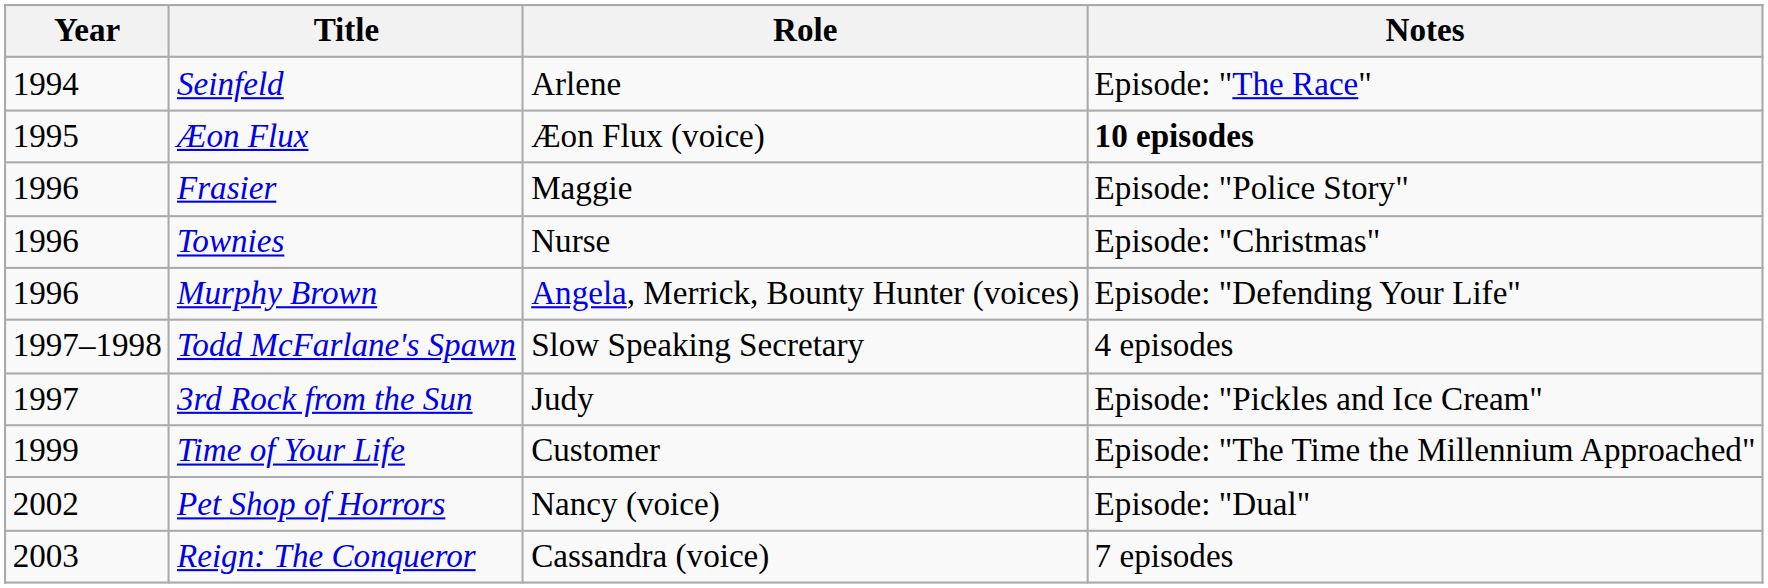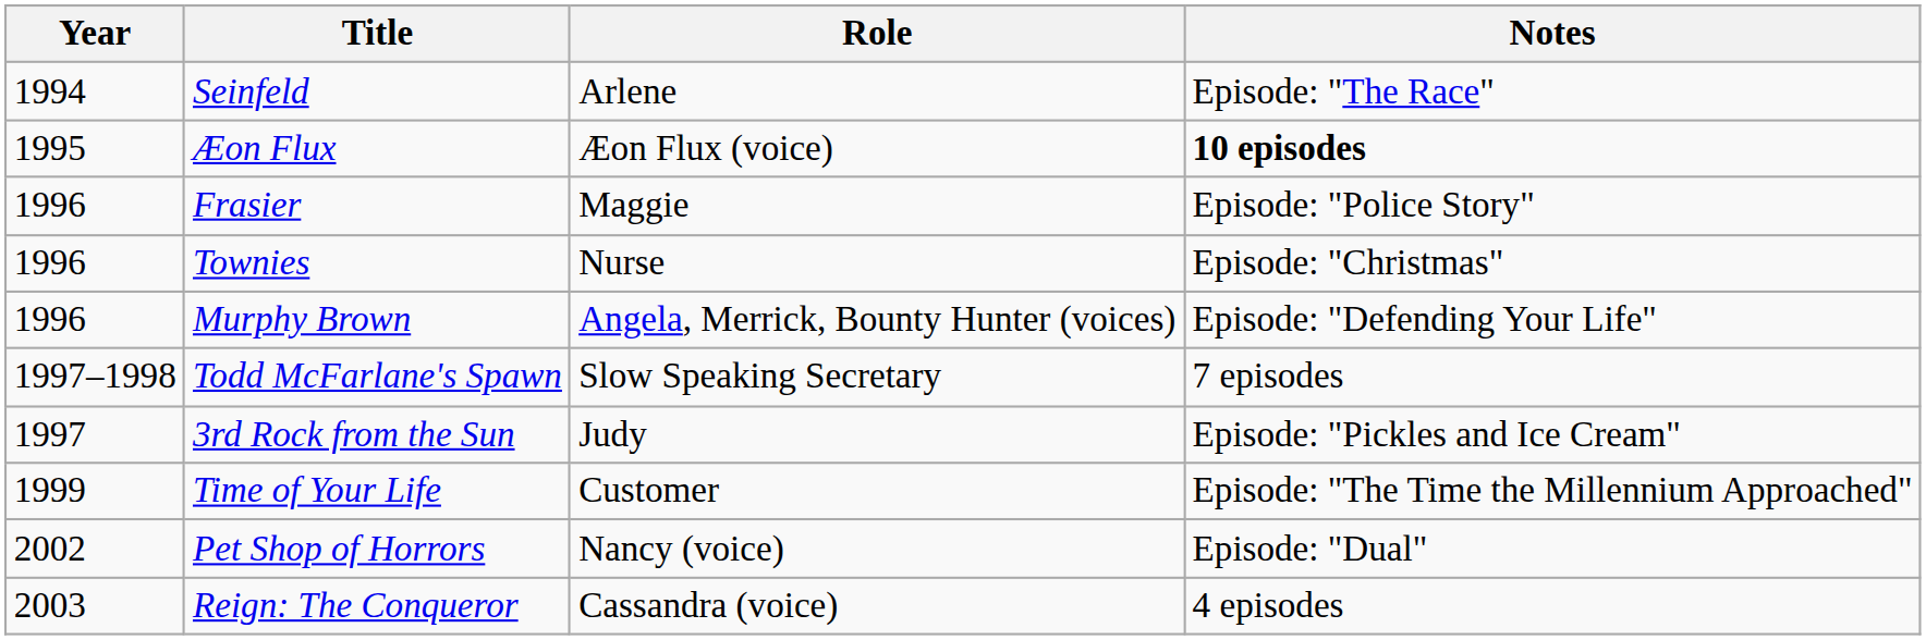 <table class="wikitable sortable">
 <tr>
 <th>Year</th>
 <th>Title</th>
 <th>Role</th>
 <th>Notes</th>
 </tr>
 <tr>
 <td>1994</td>
 <td><em><a href='#'>Seinfeld</a></em></td>
 <td>Arlene</td>
 <td>Episode: "<a href='#'>The Race</a>"</td>
 </tr>
 <tr>
 <td>1995</td>
 <td><em><a href='#'>Æon Flux</a></em></td>
 <td>Æon Flux (voice)</td>
 <td><strong>10 episodes</strong></td>
 </tr>
 <tr>
 <td>1996</td>
 <td><em><a href='#'>Frasier</a></em></td>
 <td>Maggie</td>
 <td>Episode: "Police Story"</td>
 </tr>
 <tr>
 <td>1996</td>
 <td><em><a href='#'>Townies</a></em></td>
 <td>Nurse</td>
 <td>Episode: "Christmas"</td>
 </tr>
 <tr>
 <td>1996</td>
 <td><em><a href='#'>Murphy Brown</a></em></td>
 <td><a href='#'>Angela</a>, Merrick, Bounty Hunter (voices)</td>
 <td>Episode: "Defending Your Life"</td>
 </tr>
 <tr>
 <td>1997–1998</td>
 <td><em><a href='#'>Todd McFarlane's Spawn</a></em></td>
 <td>Slow Speaking Secretary</td>
-<td>4 episodes</td>
+<td>7 episodes</td>
 </tr>
 <tr>
 <td>1997</td>
 <td><em><a href='#'>3rd Rock from the Sun</a></em></td>
 <td>Judy</td>
 <td>Episode: "Pickles and Ice Cream"</td>
 </tr>
 <tr>
 <td>1999</td>
 <td><em><a href='#'>Time of Your Life</a></em></td>
 <td>Customer</td>
 <td>Episode: "The Time the Millennium Approached"</td>
 </tr>
 <tr>
 <td>2002</td>
 <td><em><a href='#'>Pet Shop of Horrors</a></em></td>
 <td>Nancy (voice)</td>
 <td>Episode: "Dual"</td>
 </tr>
 <tr>
 <td>2003</td>
 <td><em><a href='#'>Reign: The Conqueror</a></em></td>
 <td>Cassandra (voice)</td>
-<td>7 episodes</td>
+<td>4 episodes</td>
 </tr>
 </table>
